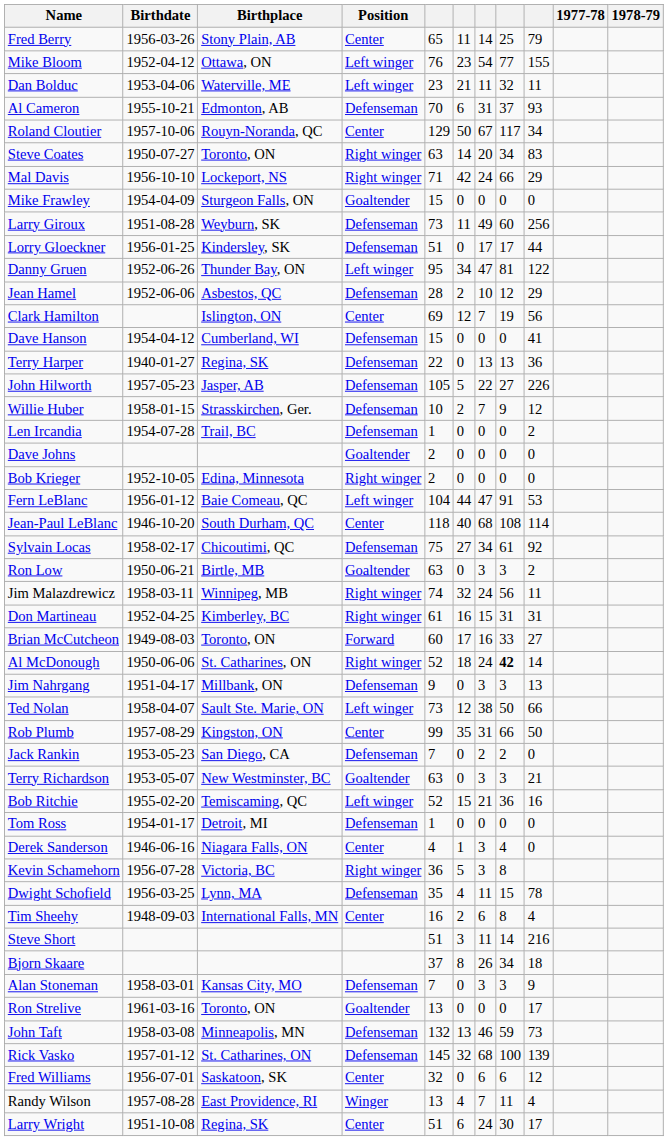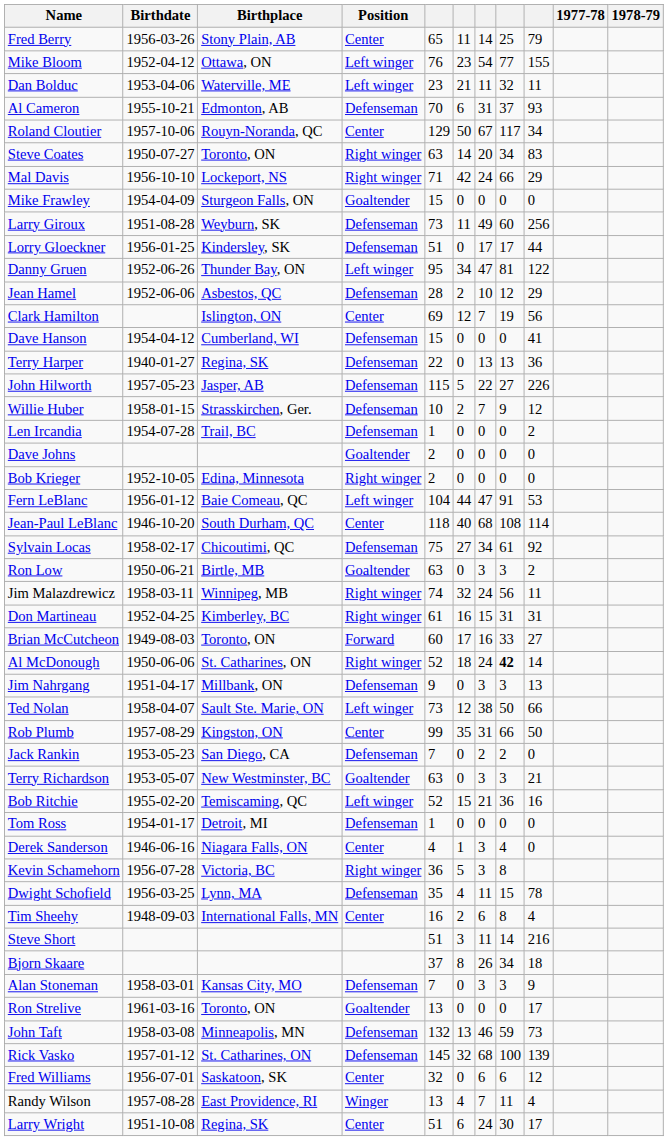 <table class="wikitable sortable">
 <tr>
 <th>Name</th>
 <th>Birthdate</th>
 <th>Birthplace</th>
 <th>Position</th>
 <th></th>
 <th></th>
 <th></th>
 <th></th>
 <th></th>
 <th>1977-78</th>
 <th>1978-79</th>
 </tr>
 <tr>
 <td><a href='#'>Fred Berry</a></td>
 <td>1956-03-26</td>
 <td><a href='#'>Stony Plain, AB</a></td>
 <td><a href='#'>Center</a></td>
 <td>65</td>
 <td>11</td>
 <td>14</td>
 <td>25</td>
 <td>79</td>
 <td></td>
 <td></td>
 </tr>
 <tr>
 <td><a href='#'>Mike Bloom</a></td>
 <td>1952-04-12</td>
 <td><a href='#'>Ottawa</a>, ON</td>
 <td><a href='#'>Left winger</a></td>
 <td>76</td>
 <td>23</td>
 <td>54</td>
 <td>77</td>
 <td>155</td>
 <td></td>
 <td></td>
 </tr>
 <tr>
 <td><a href='#'>Dan Bolduc</a></td>
 <td>1953-04-06</td>
 <td><a href='#'>Waterville, ME</a></td>
 <td><a href='#'>Left winger</a></td>
 <td>23</td>
 <td>21</td>
 <td>11</td>
 <td>32</td>
 <td>11</td>
 <td></td>
 <td></td>
 </tr>
 <tr>
 <td><a href='#'>Al Cameron</a></td>
 <td>1955-10-21</td>
 <td><a href='#'>Edmonton</a>, AB</td>
 <td><a href='#'>Defenseman</a></td>
 <td>70</td>
 <td>6</td>
 <td>31</td>
 <td>37</td>
 <td>93</td>
 <td></td>
 <td></td>
 </tr>
 <tr>
 <td><a href='#'>Roland Cloutier</a></td>
 <td>1957-10-06</td>
 <td><a href='#'>Rouyn-Noranda</a>, QC</td>
 <td><a href='#'>Center</a></td>
 <td>129</td>
 <td>50</td>
 <td>67</td>
 <td>117</td>
 <td>34</td>
 <td></td>
 <td></td>
 </tr>
 <tr>
 <td><a href='#'>Steve Coates</a></td>
 <td>1950-07-27</td>
 <td><a href='#'>Toronto</a>, ON</td>
 <td><a href='#'>Right winger</a></td>
 <td>63</td>
 <td>14</td>
 <td>20</td>
 <td>34</td>
 <td>83</td>
 <td></td>
 <td></td>
 </tr>
 <tr>
 <td><a href='#'>Mal Davis</a></td>
 <td>1956-10-10</td>
 <td><a href='#'>Lockeport, NS</a></td>
 <td><a href='#'>Right winger</a></td>
 <td>71</td>
 <td>42</td>
 <td>24</td>
 <td>66</td>
 <td>29</td>
 <td></td>
 <td></td>
 </tr>
 <tr>
 <td><a href='#'>Mike Frawley</a></td>
 <td>1954-04-09</td>
 <td><a href='#'>Sturgeon Falls</a>, ON</td>
 <td><a href='#'>Goaltender</a></td>
 <td>15</td>
 <td>0</td>
 <td>0</td>
 <td>0</td>
 <td>0</td>
 <td></td>
 <td></td>
 </tr>
 <tr>
 <td><a href='#'>Larry Giroux</a></td>
 <td>1951-08-28</td>
 <td><a href='#'>Weyburn</a>, SK</td>
 <td><a href='#'>Defenseman</a></td>
 <td>73</td>
 <td>11</td>
 <td>49</td>
 <td>60</td>
 <td>256</td>
 <td></td>
 <td></td>
 </tr>
 <tr>
 <td><a href='#'>Lorry Gloeckner</a></td>
 <td>1956-01-25</td>
 <td><a href='#'>Kindersley</a>, SK</td>
 <td><a href='#'>Defenseman</a></td>
 <td>51</td>
 <td>0</td>
 <td>17</td>
 <td>17</td>
 <td>44</td>
 <td></td>
 <td></td>
 </tr>
 <tr>
 <td><a href='#'>Danny Gruen</a></td>
 <td>1952-06-26</td>
 <td><a href='#'>Thunder Bay</a>, ON</td>
 <td><a href='#'>Left winger</a></td>
 <td>95</td>
 <td>34</td>
 <td>47</td>
 <td>81</td>
 <td>122</td>
 <td></td>
 <td></td>
 </tr>
 <tr>
 <td><a href='#'>Jean Hamel</a></td>
 <td>1952-06-06</td>
 <td><a href='#'>Asbestos, QC</a></td>
 <td><a href='#'>Defenseman</a></td>
 <td>28</td>
 <td>2</td>
 <td>10</td>
 <td>12</td>
 <td>29</td>
 <td></td>
 <td></td>
 </tr>
 <tr>
 <td><a href='#'>Clark Hamilton</a></td>
 <td></td>
 <td><a href='#'>Islington, ON</a></td>
 <td><a href='#'>Center</a></td>
 <td>69</td>
 <td>12</td>
 <td>7</td>
 <td>19</td>
 <td>56</td>
 <td></td>
 <td></td>
 </tr>
 <tr>
 <td><a href='#'>Dave Hanson</a></td>
 <td>1954-04-12</td>
 <td><a href='#'>Cumberland, WI</a></td>
 <td><a href='#'>Defenseman</a></td>
 <td>15</td>
 <td>0</td>
 <td>0</td>
 <td>0</td>
 <td>41</td>
 <td></td>
 <td></td>
 </tr>
 <tr>
 <td><a href='#'>Terry Harper</a></td>
 <td>1940-01-27</td>
 <td><a href='#'>Regina, SK</a></td>
 <td><a href='#'>Defenseman</a></td>
 <td>22</td>
 <td>0</td>
 <td>13</td>
 <td>13</td>
 <td>36</td>
 <td></td>
 <td></td>
 </tr>
 <tr>
 <td><a href='#'>John Hilworth</a></td>
 <td>1957-05-23</td>
 <td><a href='#'>Jasper, AB</a></td>
 <td><a href='#'>Defenseman</a></td>
-<td>105</td>
+<td>115</td>
 <td>5</td>
 <td>22</td>
 <td>27</td>
 <td>226</td>
 <td></td>
 <td></td>
 </tr>
 <tr>
 <td><a href='#'>Willie Huber</a></td>
 <td>1958-01-15</td>
 <td><a href='#'>Strasskirchen</a>, Ger.</td>
 <td><a href='#'>Defenseman</a></td>
 <td>10</td>
 <td>2</td>
 <td>7</td>
 <td>9</td>
 <td>12</td>
 <td></td>
 <td></td>
 </tr>
 <tr>
 <td><a href='#'>Len Ircandia</a></td>
 <td>1954-07-28</td>
 <td><a href='#'>Trail, BC</a></td>
 <td><a href='#'>Defenseman</a></td>
 <td>1</td>
 <td>0</td>
 <td>0</td>
 <td>0</td>
 <td>2</td>
 <td></td>
 <td></td>
 </tr>
 <tr>
 <td><a href='#'>Dave Johns</a></td>
 <td></td>
 <td></td>
 <td><a href='#'>Goaltender</a></td>
 <td>2</td>
 <td>0</td>
 <td>0</td>
 <td>0</td>
 <td>0</td>
 <td></td>
 <td></td>
 </tr>
 <tr>
 <td><a href='#'>Bob Krieger</a></td>
 <td>1952-10-05</td>
 <td><a href='#'>Edina, Minnesota</a></td>
 <td><a href='#'>Right winger</a></td>
 <td>2</td>
 <td>0</td>
 <td>0</td>
 <td>0</td>
 <td>0</td>
 <td></td>
 <td></td>
 </tr>
 <tr>
 <td><a href='#'>Fern LeBlanc</a></td>
 <td>1956-01-12</td>
 <td><a href='#'>Baie Comeau</a>, QC</td>
 <td><a href='#'>Left winger</a></td>
 <td>104</td>
 <td>44</td>
 <td>47</td>
 <td>91</td>
 <td>53</td>
 <td></td>
 <td></td>
 </tr>
 <tr>
 <td><a href='#'>Jean-Paul LeBlanc</a></td>
 <td>1946-10-20</td>
 <td><a href='#'>South Durham, QC</a></td>
 <td><a href='#'>Center</a></td>
 <td>118</td>
 <td>40</td>
 <td>68</td>
 <td>108</td>
 <td>114</td>
 <td></td>
 <td></td>
 </tr>
 <tr>
 <td><a href='#'>Sylvain Locas</a></td>
 <td>1958-02-17</td>
 <td><a href='#'>Chicoutimi</a>, QC</td>
 <td><a href='#'>Defenseman</a></td>
 <td>75</td>
 <td>27</td>
 <td>34</td>
 <td>61</td>
 <td>92</td>
 <td></td>
 <td></td>
 </tr>
 <tr>
 <td><a href='#'>Ron Low</a></td>
 <td>1950-06-21</td>
 <td><a href='#'>Birtle, MB</a></td>
 <td><a href='#'>Goaltender</a></td>
 <td>63</td>
 <td>0</td>
 <td>3</td>
 <td>3</td>
 <td>2</td>
 <td></td>
 <td></td>
 </tr>
 <tr>
 <td>Jim Malazdrewicz</td>
 <td>1958-03-11</td>
 <td><a href='#'>Winnipeg</a>, MB</td>
 <td><a href='#'>Right winger</a></td>
 <td>74</td>
 <td>32</td>
 <td>24</td>
 <td>56</td>
 <td>11</td>
 <td></td>
 <td></td>
 </tr>
 <tr>
 <td><a href='#'>Don Martineau</a></td>
 <td>1952-04-25</td>
 <td><a href='#'>Kimberley, BC</a></td>
 <td><a href='#'>Right winger</a></td>
 <td>61</td>
 <td>16</td>
 <td>15</td>
 <td>31</td>
 <td>31</td>
 <td></td>
 <td></td>
 </tr>
 <tr>
 <td><a href='#'>Brian McCutcheon</a></td>
 <td>1949-08-03</td>
 <td><a href='#'>Toronto</a>, ON</td>
 <td><a href='#'>Forward</a></td>
 <td>60</td>
 <td>17</td>
 <td>16</td>
 <td>33</td>
 <td>27</td>
 <td></td>
 <td></td>
 </tr>
 <tr>
 <td><a href='#'>Al McDonough</a></td>
 <td>1950-06-06</td>
 <td><a href='#'>St. Catharines</a>, ON</td>
 <td><a href='#'>Right winger</a></td>
 <td>52</td>
 <td>18</td>
 <td>24</td>
 <td><strong>42</strong></td>
 <td>14</td>
 <td></td>
 <td></td>
 </tr>
 <tr>
 <td><a href='#'>Jim Nahrgang</a></td>
 <td>1951-04-17</td>
 <td><a href='#'>Millbank</a>, ON</td>
 <td><a href='#'>Defenseman</a></td>
 <td>9</td>
 <td>0</td>
 <td>3</td>
 <td>3</td>
 <td>13</td>
 <td></td>
 <td></td>
 </tr>
 <tr>
 <td><a href='#'>Ted Nolan</a></td>
 <td>1958-04-07</td>
 <td><a href='#'>Sault Ste. Marie, ON</a></td>
 <td><a href='#'>Left winger</a></td>
 <td>73</td>
 <td>12</td>
 <td>38</td>
 <td>50</td>
 <td>66</td>
 <td></td>
 <td></td>
 </tr>
 <tr>
 <td><a href='#'>Rob Plumb</a></td>
 <td>1957-08-29</td>
 <td><a href='#'>Kingston, ON</a></td>
 <td><a href='#'>Center</a></td>
 <td>99</td>
 <td>35</td>
 <td>31</td>
 <td>66</td>
 <td>50</td>
 <td></td>
 <td></td>
 </tr>
 <tr>
 <td><a href='#'>Jack Rankin</a></td>
 <td>1953-05-23</td>
 <td><a href='#'>San Diego</a>, CA</td>
 <td><a href='#'>Defenseman</a></td>
 <td>7</td>
 <td>0</td>
 <td>2</td>
 <td>2</td>
 <td>0</td>
 <td></td>
 <td></td>
 </tr>
 <tr>
 <td><a href='#'>Terry Richardson</a></td>
 <td>1953-05-07</td>
 <td><a href='#'>New Westminster, BC</a></td>
 <td><a href='#'>Goaltender</a></td>
 <td>63</td>
 <td>0</td>
 <td>3</td>
 <td>3</td>
 <td>21</td>
 <td></td>
 <td></td>
 </tr>
 <tr>
 <td><a href='#'>Bob Ritchie</a></td>
 <td>1955-02-20</td>
 <td><a href='#'>Temiscaming</a>, QC</td>
 <td><a href='#'>Left winger</a></td>
 <td>52</td>
 <td>15</td>
 <td>21</td>
 <td>36</td>
 <td>16</td>
 <td></td>
 <td></td>
 </tr>
 <tr>
 <td><a href='#'>Tom Ross</a></td>
 <td>1954-01-17</td>
 <td><a href='#'>Detroit</a>, MI</td>
 <td><a href='#'>Defenseman</a></td>
 <td>1</td>
 <td>0</td>
 <td>0</td>
 <td>0</td>
 <td>0</td>
 <td></td>
 <td></td>
 </tr>
 <tr>
 <td><a href='#'>Derek Sanderson</a></td>
 <td>1946-06-16</td>
 <td><a href='#'>Niagara Falls, ON</a></td>
 <td><a href='#'>Center</a></td>
 <td>4</td>
 <td>1</td>
 <td>3</td>
 <td>4</td>
 <td>0</td>
 <td></td>
 <td></td>
 </tr>
 <tr>
 <td><a href='#'>Kevin Schamehorn</a></td>
 <td>1956-07-28</td>
 <td><a href='#'>Victoria, BC</a></td>
 <td><a href='#'>Right winger</a></td>
 <td>36</td>
 <td>5</td>
 <td>3</td>
 <td>8</td>
 <td></td>
 <td></td>
 </tr>
 <tr>
 <td><a href='#'>Dwight Schofield</a></td>
 <td>1956-03-25</td>
 <td><a href='#'>Lynn, MA</a></td>
 <td><a href='#'>Defenseman</a></td>
 <td>35</td>
 <td>4</td>
 <td>11</td>
 <td>15</td>
 <td>78</td>
 <td></td>
 <td></td>
 </tr>
 <tr>
 <td><a href='#'>Tim Sheehy</a></td>
 <td>1948-09-03</td>
 <td><a href='#'>International Falls, MN</a></td>
 <td><a href='#'>Center</a></td>
 <td>16</td>
 <td>2</td>
 <td>6</td>
 <td>8</td>
 <td>4</td>
 <td></td>
 <td></td>
 </tr>
 <tr>
 <td><a href='#'>Steve Short</a></td>
 <td></td>
 <td></td>
 <td></td>
 <td>51</td>
 <td>3</td>
 <td>11</td>
 <td>14</td>
 <td>216</td>
 <td></td>
 <td></td>
 </tr>
 <tr>
 <td><a href='#'>Bjorn Skaare</a></td>
 <td></td>
 <td></td>
 <td></td>
 <td>37</td>
 <td>8</td>
 <td>26</td>
 <td>34</td>
 <td>18</td>
 <td></td>
 <td></td>
 </tr>
 <tr>
 <td><a href='#'>Alan Stoneman</a></td>
 <td>1958-03-01</td>
 <td><a href='#'>Kansas City, MO</a></td>
 <td><a href='#'>Defenseman</a></td>
 <td>7</td>
 <td>0</td>
 <td>3</td>
 <td>3</td>
 <td>9</td>
 <td></td>
 <td></td>
 </tr>
 <tr>
 <td><a href='#'>Ron Strelive</a></td>
 <td>1961-03-16</td>
 <td><a href='#'>Toronto</a>, ON</td>
 <td><a href='#'>Goaltender</a></td>
 <td>13</td>
 <td>0</td>
 <td>0</td>
 <td>0</td>
 <td>17</td>
 <td></td>
 <td></td>
 </tr>
 <tr>
 <td><a href='#'>John Taft</a></td>
 <td>1958-03-08</td>
 <td><a href='#'>Minneapolis</a>, MN</td>
 <td><a href='#'>Defenseman</a></td>
 <td>132</td>
 <td>13</td>
 <td>46</td>
 <td>59</td>
 <td>73</td>
 <td></td>
 <td></td>
 </tr>
 <tr>
 <td><a href='#'>Rick Vasko</a></td>
 <td>1957-01-12</td>
 <td><a href='#'>St. Catharines, ON</a></td>
 <td><a href='#'>Defenseman</a></td>
 <td>145</td>
 <td>32</td>
 <td>68</td>
 <td>100</td>
 <td>139</td>
 <td></td>
 <td></td>
 </tr>
 <tr>
 <td><a href='#'>Fred Williams</a></td>
 <td>1956-07-01</td>
 <td><a href='#'>Saskatoon</a>, SK</td>
 <td><a href='#'>Center</a></td>
 <td>32</td>
 <td>0</td>
 <td>6</td>
 <td>6</td>
 <td>12</td>
 <td></td>
 <td></td>
 </tr>
 <tr>
 <td>Randy Wilson</td>
 <td>1957-08-28</td>
 <td><a href='#'>East Providence, RI</a></td>
 <td><a href='#'>Winger</a></td>
 <td>13</td>
 <td>4</td>
 <td>7</td>
 <td>11</td>
 <td>4</td>
 <td></td>
 <td></td>
 </tr>
 <tr>
 <td><a href='#'>Larry Wright</a></td>
 <td>1951-10-08</td>
 <td><a href='#'>Regina, SK</a></td>
 <td><a href='#'>Center</a></td>
 <td>51</td>
 <td>6</td>
 <td>24</td>
 <td>30</td>
 <td>17</td>
 <td></td>
 <td></td>
 </tr>
 </table>
